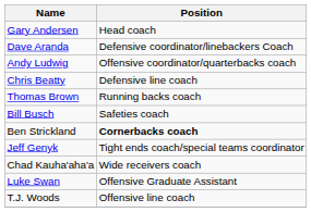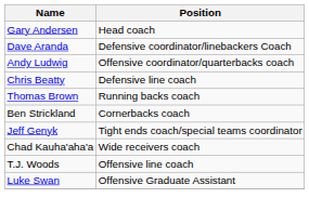 <table class="wikitable">
 <tr>
 <th>Name</th>
 <th>Position</th>
 </tr>
 <tr>
 <td><a href='#'>Gary Andersen</a></td>
 <td>Head coach</td>
 </tr>
 <tr>
 <td><a href='#'>Dave Aranda</a></td>
 <td>Defensive coordinator/linebackers Coach</td>
 </tr>
 <tr>
 <td><a href='#'>Andy Ludwig</a></td>
 <td>Offensive coordinator/quarterbacks coach</td>
 </tr>
 <tr>
 <td><a href='#'>Chris Beatty</a></td>
 <td>Defensive line coach</td>
 </tr>
 <tr>
 <td><a href='#'>Thomas Brown</a></td>
 <td>Running backs coach</td>
 </tr>
 <tr>
-<td><a href='#'>Bill Busch</a></td>
-<td>Safeties coach</td>
-</tr>
-<tr>
 <td>Ben Strickland</td>
-<td><strong>Cornerbacks coach</strong></td>
+<td>Cornerbacks coach</td>
 </tr>
 <tr>
 <td><a href='#'>Jeff Genyk</a></td>
 <td>Tight ends coach/special teams coordinator</td>
 </tr>
 <tr>
 <td>Chad Kauha'aha'a</td>
 <td>Wide receivers coach</td>
 </tr>
 <tr>
+<td>T.J. Woods</td>
+<td>Offensive line coach</td>
+</tr>
+<tr>
 <td><a href='#'>Luke Swan</a></td>
 <td>Offensive Graduate Assistant</td>
 </tr>
 <tr>
-<td>T.J. Woods</td>
-<td>Offensive line coach</td>
-</tr>
-<tr>
 </tr>
 </table>
